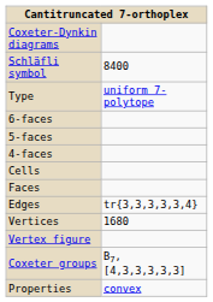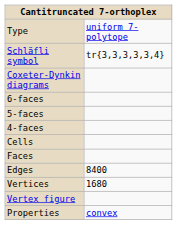 <table class="wikitable" align="right" style="margin-left:10px" width="250">
 <tr>
 <th style="background:#e7dcc3;" colspan="2">Cantitruncated 7-orthoplex</th>
 </tr>
 <tr>
-<td style="background:#e7dcc3;"><a href='#'>Coxeter-Dynkin diagrams</a></td>
-<td></td>
+<td style="background:#e7dcc3;">Type</td>
+<td><a href='#'>uniform 7-polytope</a></td>
 </tr>
 <tr>
 <td style="background:#e7dcc3;"><a href='#'>Schläfli symbol</a></td>
-<td>8400</td>
+<td>tr{3,3,3,3,3,4}</td>
 </tr>
 <tr>
-<td style="background:#e7dcc3;">Type</td>
-<td><a href='#'>uniform 7-polytope</a></td>
+<td style="background:#e7dcc3;"><a href='#'>Coxeter-Dynkin diagrams</a></td>
+<td></td>
 </tr>
 <tr>
 <td style="background:#e7dcc3;">6-faces</td>
 <td></td>
 </tr>
 <tr>
 <td style="background:#e7dcc3;">5-faces</td>
 <td></td>
 </tr>
 <tr>
 <td style="background:#e7dcc3;">4-faces</td>
 <td></td>
 </tr>
 <tr>
 <td style="background:#e7dcc3;">Cells</td>
 <td></td>
 </tr>
 <tr>
 <td style="background:#e7dcc3;">Faces</td>
 <td></td>
 </tr>
 <tr>
 <td style="background:#e7dcc3;">Edges</td>
-<td>tr{3,3,3,3,3,4}</td>
+<td>8400</td>
 </tr>
 <tr>
 <td style="background:#e7dcc3;">Vertices</td>
 <td>1680</td>
 </tr>
 <tr>
 <td style="background:#e7dcc3;"><a href='#'>Vertex figure</a></td>
 <td></td>
 </tr>
 <tr>
-<td style="background:#e7dcc3;"><a href='#'>Coxeter groups</a></td>
-<td>B<sub>7</sub>, [4,3,3,3,3,3]</td>
-</tr>
-<tr>
 <td style="background:#e7dcc3;">Properties</td>
 <td><a href='#'>convex</a></td>
 </tr>
 </table>
